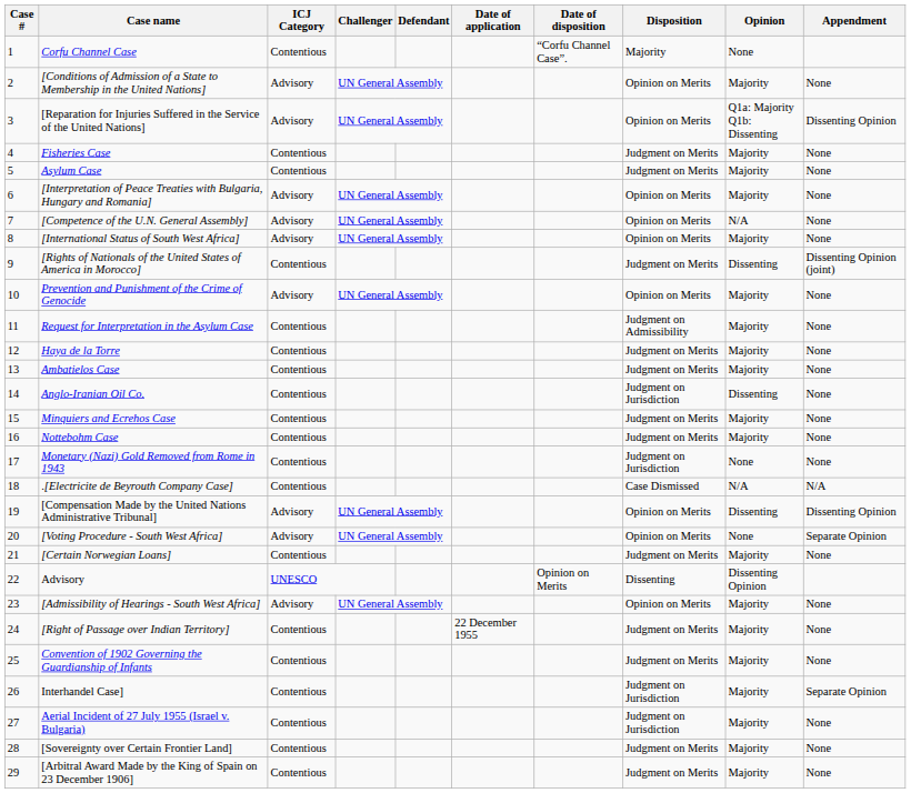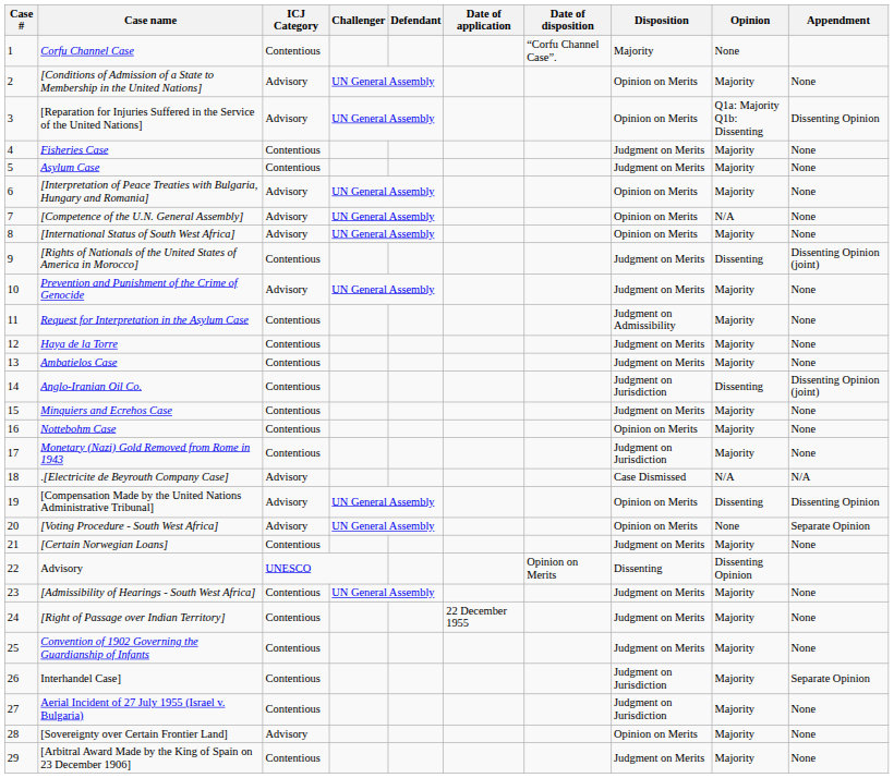 <table class="wikitable sortable" style="text-align:left" style="font-size: 92%;">
 <tr>
 <th>Case #</th>
 <th>Case name</th>
 <th>ICJ Category</th>
 <th>Challenger</th>
 <th>Defendant</th>
 <th>Date of application</th>
 <th>Date of disposition</th>
 <th>Disposition</th>
 <th>Opinion</th>
 <th>Appendment</th>
 </tr>
 <tr>
 <td>1</td>
 <td> <em><a href='#'>Corfu Channel Case</a></em></td>
 <td>Contentious</td>
 <td></td>
 <td></td>
 <td></td>
 <td> “Corfu Channel Case”. </td>
 <td>Majority</td>
 <td>None</td>
 </tr>
 <tr>
 <td>2</td>
 <td><em> [Conditions of Admission of a State to Membership in the United Nations]</em></td>
 <td>Advisory</td>
 <td colspan="2"> <a href='#'>UN General Assembly</a></td>
 <td></td>
 <td></td>
 <td> Opinion on Merits</td>
 <td>Majority</td>
 <td>None</td>
 </tr>
 <tr>
 <td>3</td>
 <td> [Reparation for Injuries Suffered in the Service of the United Nations]</td>
 <td>Advisory</td>
 <td colspan="2"> <a href='#'>UN General Assembly</a></td>
 <td></td>
 <td></td>
 <td> Opinion on Merits</td>
 <td>Q1a: Majority<br>Q1b: Dissenting</td>
 <td> Dissenting Opinion</td>
 </tr>
 <tr>
 <td>4</td>
 <td>  <em><a href='#'>Fisheries Case</a></em></td>
 <td>Contentious</td>
 <td></td>
 <td></td>
 <td></td>
 <td></td>
 <td>  Judgment on Merits</td>
 <td>Majority</td>
 <td>None</td>
 </tr>
 <tr>
 <td>5</td>
 <td>   <em><a href='#'>Asylum Case</a></em></td>
 <td>Contentious</td>
 <td></td>
 <td></td>
 <td></td>
 <td></td>
 <td>  Judgment on Merits</td>
 <td>Majority</td>
 <td>None</td>
 </tr>
 <tr>
 <td>6</td>
 <td> <em>[Interpretation of Peace Treaties with Bulgaria, Hungary and Romania]</em></td>
 <td>Advisory</td>
 <td colspan="2"> <a href='#'>UN General Assembly</a></td>
 <td></td>
 <td></td>
 <td> Opinion on Merits <br> </td>
 <td>Majority</td>
 <td>None</td>
 </tr>
 <tr>
 <td>7</td>
 <td> <em>[Competence of the U.N. General Assembly]</em></td>
 <td>Advisory</td>
 <td colspan="2"> <a href='#'>UN General Assembly</a></td>
 <td></td>
 <td></td>
 <td> Opinion on Merits</td>
 <td>N/A</td>
 <td>None</td>
 </tr>
 <tr>
 <td>8</td>
 <td> <em>[International Status of South West Africa]</em></td>
 <td>Advisory</td>
 <td colspan="2"> <a href='#'>UN General Assembly</a></td>
 <td></td>
 <td></td>
 <td> Opinion on Merits</td>
 <td>Majority</td>
 <td>None</td>
 </tr>
 <tr>
 <td>9</td>
 <td>  <em>[Rights of Nationals of the United States of America in Morocco]</em></td>
 <td>Contentious</td>
 <td></td>
 <td></td>
 <td></td>
 <td></td>
 <td>  Judgment on Merits</td>
 <td>Dissenting</td>
 <td>  Dissenting Opinion (joint)</td>
 </tr>
 <tr>
 <td>10</td>
 <td> <em><a href='#'>Prevention and Punishment of the Crime of Genocide</a></em></td>
 <td>Advisory</td>
 <td colspan="2"> <a href='#'>UN General Assembly</a></td>
 <td></td>
 <td></td>
-<td> Opinion on Merits</td>
+<td>  Judgment on Merits <br></td>
 <td>Majority</td>
 <td>None</td>
 </tr>
 <tr>
 <td>11</td>
 <td> <em><a href='#'>Request for Interpretation in the Asylum Case</a></em></td>
 <td>Contentious</td>
 <td></td>
 <td></td>
 <td></td>
 <td></td>
 <td>  Judgment on Admissibility</td>
 <td>Majority</td>
 <td>None</td>
 </tr>
 <tr>
 <td>12</td>
 <td>  <em><a href='#'>Haya de la Torre</a></em></td>
 <td>Contentious</td>
 <td></td>
 <td></td>
 <td></td>
 <td></td>
 <td> Judgment on Merits</td>
 <td>Majority</td>
 <td>None</td>
 </tr>
 <tr>
 <td>13</td>
 <td>  <em><a href='#'>Ambatielos Case</a></em></td>
 <td>Contentious</td>
 <td></td>
 <td></td>
 <td></td>
 <td></td>
 <td>  Judgment on Merits <br> </td>
 <td>Majority</td>
 <td>None</td>
 </tr>
 <tr>
 <td>14</td>
 <td>  <em><a href='#'>Anglo-Iranian Oil Co.</a></em></td>
 <td>Contentious</td>
 <td></td>
 <td></td>
 <td></td>
 <td></td>
 <td>  Judgment on Jurisdiction</td>
 <td>Dissenting</td>
-<td>None</td>
+<td> Dissenting Opinion (joint)</td>
 </tr>
 <tr>
 <td>15</td>
 <td> <em><a href='#'>Minquiers and Ecrehos Case</a></em></td>
 <td>Contentious</td>
 <td></td>
 <td></td>
 <td></td>
 <td></td>
 <td>  Judgment on Merits</td>
 <td>Majority</td>
 <td>None</td>
 </tr>
 <tr>
 <td>16</td>
 <td>  <em><a href='#'>Nottebohm Case</a></em></td>
 <td>Contentious</td>
 <td></td>
 <td></td>
 <td></td>
 <td></td>
-<td>  Judgment on Merits <br></td>
+<td> Opinion on Merits</td>
 <td>Majority</td>
 <td>None</td>
 </tr>
 <tr>
 <td>17</td>
 <td> <em> <a href='#'>Monetary (Nazi) Gold Removed from Rome in 1943</a></em></td>
 <td>Contentious</td>
 <td></td>
 <td> <br> <br> </td>
 <td></td>
 <td></td>
 <td> Judgment on Jurisdiction</td>
-<td>None</td>
+<td>Majority</td>
 <td>None</td>
 </tr>
 <tr>
 <td>18</td>
 <td> .<em>[Electricite de Beyrouth Company Case]</em></td>
-<td>Contentious</td>
+<td>Advisory</td>
 <td></td>
 <td></td>
 <td></td>
 <td></td>
 <td>Case Dismissed</td>
 <td>N/A</td>
 <td>N/A</td>
 </tr>
 <tr>
 <td>19</td>
 <td> [Compensation Made by the United Nations Administrative Tribunal]</td>
 <td>Advisory</td>
 <td colspan="2"> <a href='#'>UN General Assembly</a></td>
 <td></td>
 <td></td>
 <td> Opinion on Merits</td>
 <td>Dissenting</td>
 <td> Dissenting Opinion</td>
 </tr>
 <tr>
 <td>20</td>
 <td><em> [Voting Procedure - South West Africa]</em></td>
 <td>Advisory</td>
 <td colspan="2"> <a href='#'>UN General Assembly</a></td>
 <td></td>
 <td></td>
 <td> Opinion on Merits</td>
 <td>None</td>
 <td> Separate Opinion</td>
 </tr>
 <tr>
 <td>21</td>
 <td>  <em>[Certain Norwegian Loans]</em></td>
 <td>Contentious</td>
 <td></td>
 <td></td>
 <td></td>
 <td></td>
 <td>  Judgment on Merits</td>
 <td>Majority</td>
 <td>None</td>
 </tr>
 <tr>
 <td>22</td>
 <td>Advisory</td>
 <td colspan="2"> <a href='#'>UNESCO</a></td>
 <td></td>
 <td></td>
 <td> Opinion on Merits</td>
 <td>Dissenting</td>
 <td> Dissenting Opinion</td>
 </tr>
 <tr>
 <td>23</td>
 <td>  <em>[Admissibility of Hearings - South West Africa]</em></td>
-<td>Advisory</td>
+<td>Contentious</td>
 <td colspan="2"> <a href='#'>UN General Assembly</a></td>
 <td></td>
 <td></td>
-<td> Opinion on Merits</td>
+<td> Judgment on Merits</td>
 <td>Majority</td>
 <td>None</td>
 </tr>
 <tr>
 <td>24</td>
 <td> <em> [Right of Passage over Indian Territory]</em></td>
 <td>Contentious</td>
 <td></td>
 <td></td>
 <td>22 December 1955</td>
 <td></td>
 <td>  Judgment on Merits<br> </td>
 <td>Majority</td>
 <td>None</td>
 </tr>
 <tr>
 <td>25</td>
 <td>  <em><a href='#'>Convention of 1902 Governing the Guardianship of Infants</a></em></td>
 <td>Contentious</td>
 <td></td>
 <td></td>
 <td></td>
 <td></td>
 <td>  Judgment on Merits</td>
 <td>Majority</td>
 <td>None</td>
 </tr>
 <tr>
 <td>26</td>
 <td>Interhandel Case]<em></td>
 <td>Contentious</td>
 <td></td>
 <td></td>
 <td></td>
 <td></td>
 <td>  Judgment on Jurisdiction <br></td>
 <td>Majority</td>
 <td> Separate Opinion</td>
 </tr>
 <tr>
 <td>27</td>
 <td> </em> <a href='#'>Aerial Incident of 27 July 1955 (Israel v. Bulgaria)</a><em></td>
 <td>Contentious</td>
 <td></td>
 <td></td>
 <td></td>
 <td></td>
 <td>  Judgment on Jurisdiction</td>
 <td>Majority</td>
 <td>None</td>
 </tr>
 <tr>
 <td>28</td>
 <td></em>[Sovereignty over Certain Frontier Land]<em></td>
-<td>Contentious</td>
+<td>Advisory</td>
 <td></td>
 <td></td>
 <td></td>
 <td></td>
-<td> Judgment on Merits</td>
+<td> Opinion on Merits</td>
 <td>Majority</td>
 <td>None</td>
 </tr>
 <tr>
 <td>29</td>
 <td>   </em>[Arbitral Award Made by the King of Spain on 23 December 1906]<em></td>
 <td>Contentious</td>
 <td></td>
 <td></td>
 <td></td>
 <td></td>
 <td>  Judgment on Merits</td>
 <td>Majority</td>
 <td>None</td>
 </tr>
 </table>
